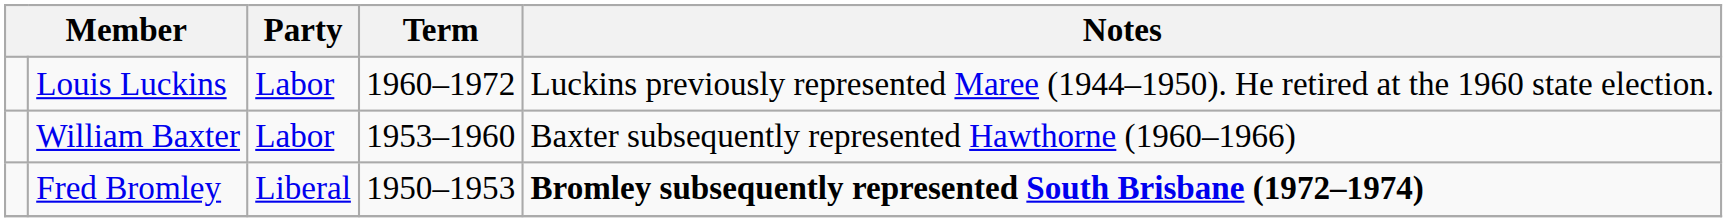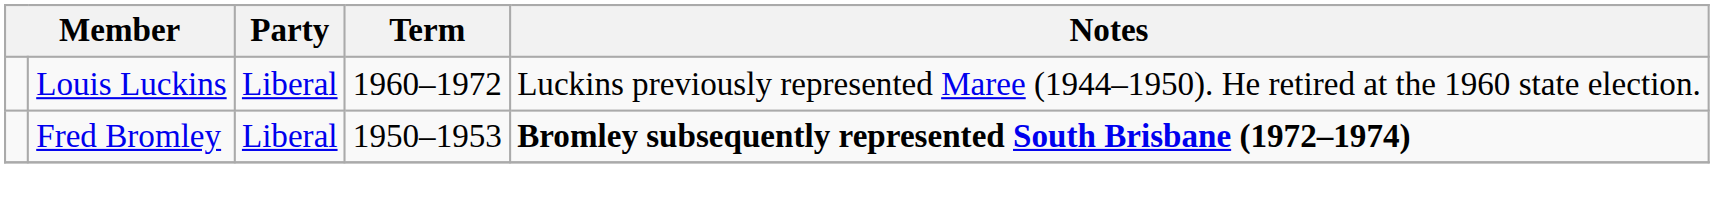 <table class="wikitable">
 <tr>
 <th colspan="2">Member</th>
 <th>Party</th>
 <th>Term</th>
 <th>Notes</th>
 </tr>
 <tr>
 <td> </td>
 <td><a href='#'>Louis Luckins</a></td>
-<td><a href='#'>Labor</a></td>
+<td><a href='#'>Liberal</a></td>
 <td>1960–1972</td>
 <td>Luckins previously represented <a href='#'>Maree</a> (1944–1950). He retired at the 1960 state election.</td>
-</tr>
-<tr>
-<td> </td>
-<td><a href='#'>William Baxter</a></td>
-<td><a href='#'>Labor</a></td>
-<td>1953–1960</td>
-<td>Baxter subsequently represented <a href='#'>Hawthorne</a> (1960–1966)</td>
 </tr>
 <tr>
 <td> </td>
 <td><a href='#'>Fred Bromley</a></td>
 <td><a href='#'>Liberal</a></td>
 <td>1950–1953</td>
 <td><strong>Bromley subsequently represented <a href='#'>South Brisbane</a> (1972–1974)</strong></td>
 </tr>
 <tr>
 </tr>
 </table>
